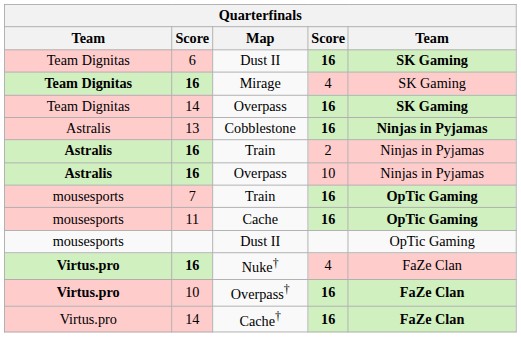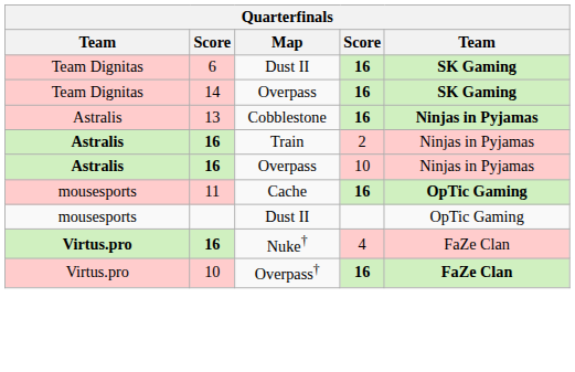 <table class="wikitable" style="text-align: center;">
 <tr>
 <th colspan=5>Quarterfinals</th>
 </tr>
 <tr>
 <th width="181px">Team</th>
 <th width="20px">Score</th>
 <th width="100px">Map</th>
 <th width="20px">Score</th>
 <th width="181px">Team</th>
 </tr>
 <tr>
 <td style="background: #FFCCCC;">Team Dignitas</td>
 <td style="background: #FFCCCC;">6</td>
 <td>Dust II</td>
 <td style="background: #D0F0C0;"><strong>16</strong></td>
 <td style="background: #D0F0C0;"><strong>SK Gaming</strong></td>
-</tr>
-<tr>
-<td style="background: #D0F0C0;"><strong>Team Dignitas</strong></td>
-<td style="background: #D0F0C0;"><strong>16</strong></td>
-<td>Mirage</td>
-<td style="background: #FFCCCC;">4</td>
-<td style="background: #FFCCCC;">SK Gaming</td>
 </tr>
 <tr>
 <td style="background: #FFCCCC;">Team Dignitas</td>
 <td style="background: #FFCCCC;">14</td>
 <td>Overpass</td>
 <td style="background: #D0F0C0;"><strong>16</strong></td>
 <td style="background: #D0F0C0;"><strong>SK Gaming</strong></td>
 </tr>
 <tr>
 <td style="background: #FFCCCC;">Astralis</td>
 <td style="background: #FFCCCC;">13</td>
 <td>Cobblestone</td>
 <td style="background: #D0F0C0;"><strong>16</strong></td>
 <td style="background: #D0F0C0;"><strong>Ninjas in Pyjamas</strong></td>
 </tr>
 <tr>
 <td style="background: #D0F0C0;"><strong>Astralis</strong></td>
 <td style="background: #D0F0C0;"><strong>16</strong></td>
 <td>Train</td>
 <td style="background: #FFCCCC;">2</td>
 <td style="background: #FFCCCC;">Ninjas in Pyjamas</td>
 </tr>
 <tr>
 <td style="background: #D0F0C0;"><strong>Astralis</strong></td>
 <td style="background: #D0F0C0;"><strong>16</strong></td>
 <td>Overpass</td>
 <td style="background: #FFCCCC;">10</td>
 <td style="background: #FFCCCC;">Ninjas in Pyjamas</td>
 </tr>
 <tr>
 <td style="background: #FFCCCC;">mousesports</td>
-<td style="background: #FFCCCC;">7</td>
-<td>Train</td>
-<td style="background: #D0F0C0;"><strong>16</strong></td>
-<td style="background: #D0F0C0;"><strong>OpTic Gaming</strong></td>
-</tr>
-<tr>
-<td style="background: #FFCCCC;">mousesports</td>
 <td style="background: #FFCCCC;">11</td>
 <td>Cache</td>
 <td style="background: #D0F0C0;"><strong>16</strong></td>
 <td style="background: #D0F0C0;"><strong>OpTic Gaming</strong></td>
 </tr>
 <tr>
 <td>mousesports</td>
 <td></td>
 <td>Dust II</td>
 <td></td>
 <td>OpTic Gaming</td>
 </tr>
 <tr>
 <td style="background: #D0F0C0;"><strong>Virtus.pro</strong></td>
 <td style="background: #D0F0C0;"><strong>16</strong></td>
 <td>Nuke<sup>†</sup></td>
 <td style="background: #FFCCCC;">4</td>
 <td style="background: #FFCCCC;">FaZe Clan</td>
 </tr>
 <tr>
-<td style="background: #FFCCCC;"><strong>Virtus.pro</strong></td>
+<td style="background: #FFCCCC;">Virtus.pro</td>
 <td style="background: #FFCCCC;">10</td>
 <td>Overpass<sup>†</sup></td>
 <td style="background: #D0F0C0;"><strong>16</strong></td>
 <td style="background: #D0F0C0;"><strong>FaZe Clan</strong></td>
 </tr>
-<tr>
-<td style="background: #FFCCCC;">Virtus.pro</td>
-<td style="background: #FFCCCC;">14</td>
-<td>Cache<sup>†</sup></td>
-<td style="background: #D0F0C0;"><strong>16</strong></td>
-<td style="background: #D0F0C0;"><strong>FaZe Clan</strong></td>
-</tr>
 </table>
